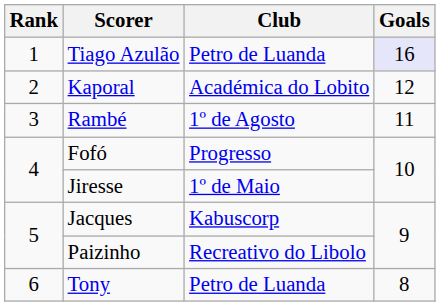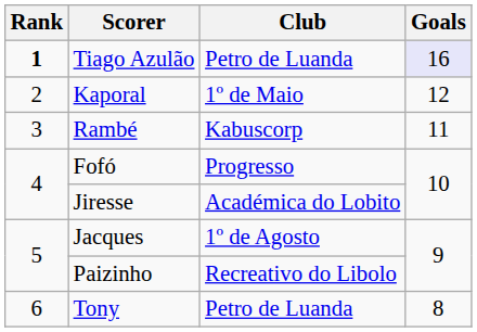 <table class="wikitable" style="text-align:center">
 <tr>
 <th>Rank</th>
 <th>Scorer</th>
 <th>Club</th>
 <th>Goals</th>
 </tr>
 <tr>
-<td>1</td>
+<td><strong>1</strong></td>
 <td align="left"> <a href='#'>Tiago Azulão</a></td>
 <td align="left"><a href='#'>Petro de Luanda</a></td>
 <td style="background: lavender;">16</td>
 </tr>
 <tr>
 <td>2</td>
 <td align="left"> <a href='#'>Kaporal</a></td>
-<td align="left"><a href='#'>Académica do Lobito</a></td>
+<td align="left"><a href='#'>1º de Maio</a></td>
 <td>12</td>
 </tr>
 <tr>
 <td>3</td>
 <td align="left"> <a href='#'>Rambé</a></td>
-<td align="left"><a href='#'>1º de Agosto</a></td>
+<td align="left"><a href='#'>Kabuscorp</a></td>
 <td>11</td>
 </tr>
 <tr>
 <td rowspan=2>4</td>
 <td align="left"> Fofó</td>
 <td align="left"><a href='#'>Progresso</a></td>
 <td rowspan=2>10</td>
 </tr>
 <tr>
 <td align="left"> Jiresse</td>
-<td align="left"><a href='#'>1º de Maio</a></td>
+<td align="left"><a href='#'>Académica do Lobito</a></td>
 </tr>
 <tr>
 <td rowspan=2>5</td>
 <td align="left"> Jacques</td>
-<td align="left"><a href='#'>Kabuscorp</a></td>
+<td align="left"><a href='#'>1º de Agosto</a></td>
 <td rowspan=2>9</td>
 </tr>
 <tr>
 <td align="left"> Paizinho</td>
 <td align="left"><a href='#'>Recreativo do Libolo</a></td>
 </tr>
 <tr>
 <td>6</td>
 <td align="left"> <a href='#'>Tony</a></td>
 <td align="left"><a href='#'>Petro de Luanda</a></td>
 <td>8</td>
 </tr>
 </table>
